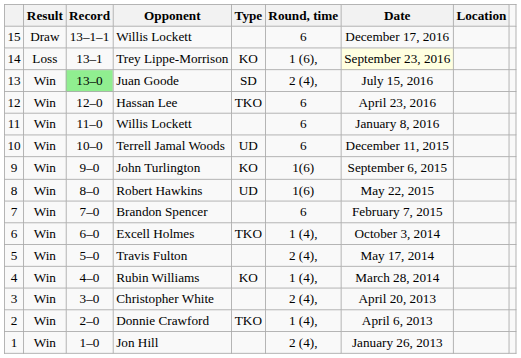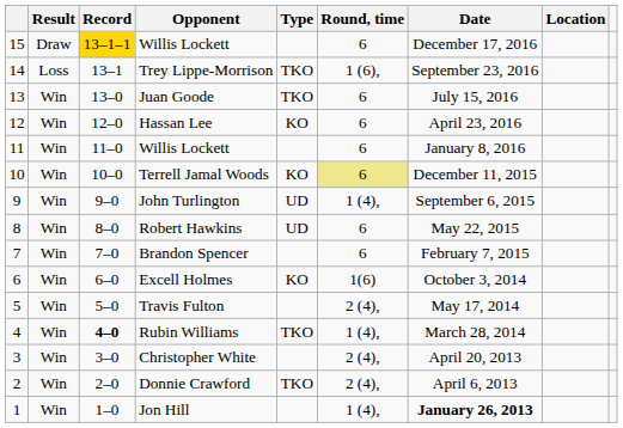 <table class="wikitable" style="text-align:center; font-size:95%">
 <tr>
 <th></th>
 <th>Result</th>
 <th>Record</th>
 <th>Opponent</th>
 <th>Type</th>
 <th>Round, time</th>
 <th>Date</th>
 <th>Location</th>
 </tr>
 <tr>
 <td>15</td>
 <td>Draw</td>
-<td>13–1–1</td>
+<td style="background: gold;">13–1–1</td>
 <td style="text-align:left;"> Willis Lockett</td>
 <td></td>
 <td>6</td>
 <td>December 17, 2016</td>
 <td style="text-align:left;"> </td>
 <td></td>
 </tr>
 <tr>
 <td>14</td>
 <td>Loss</td>
 <td>13–1</td>
 <td style="text-align:left;"> Trey Lippe-Morrison</td>
-<td>KO</td>
+<td>TKO</td>
 <td>1 (6), </td>
-<td style="background: lightyellow;">September 23, 2016</td>
+<td>September 23, 2016</td>
 <td style="text-align:left;"> </td>
 <td></td>
 </tr>
 <tr>
 <td>13</td>
 <td>Win</td>
-<td style="background: lightgreen;">13–0</td>
+<td>13–0</td>
 <td style="text-align:left;"> Juan Goode</td>
-<td>SD</td>
-<td>2 (4), </td>
+<td>TKO</td>
+<td>6</td>
 <td>July 15, 2016</td>
 <td style="text-align:left;"> </td>
 <td></td>
 </tr>
 <tr>
 <td>12</td>
 <td>Win</td>
 <td>12–0</td>
 <td style="text-align:left;"> Hassan Lee</td>
-<td>TKO</td>
+<td>KO</td>
 <td>6</td>
 <td>April 23, 2016</td>
 <td style="text-align:left;"> </td>
 <td></td>
 </tr>
 <tr>
 <td>11</td>
 <td>Win</td>
 <td>11–0</td>
 <td style="text-align:left;"> Willis Lockett</td>
 <td></td>
 <td>6</td>
 <td>January 8, 2016</td>
 <td style="text-align:left;"> </td>
 <td></td>
 </tr>
 <tr>
 <td>10</td>
 <td>Win</td>
 <td>10–0</td>
 <td style="text-align:left;"> Terrell Jamal Woods</td>
-<td>UD</td>
-<td>6</td>
+<td>KO</td>
+<td style="background: khaki;">6</td>
 <td>December 11, 2015</td>
 <td style="text-align:left;"> </td>
 <td></td>
 </tr>
 <tr>
 <td>9</td>
 <td>Win</td>
 <td>9–0</td>
 <td style="text-align:left;"> John Turlington</td>
-<td>KO</td>
-<td>1(6) </td>
+<td>UD</td>
+<td>1 (4), </td>
 <td>September 6, 2015</td>
 <td style="text-align:left;"> </td>
 <td></td>
 </tr>
 <tr>
 <td>8</td>
 <td>Win</td>
 <td>8–0</td>
 <td style="text-align:left;"> Robert Hawkins</td>
 <td>UD</td>
-<td>1(6) </td>
+<td>6</td>
 <td>May 22, 2015</td>
 <td style="text-align:left;"> </td>
 <td></td>
 </tr>
 <tr>
 <td>7</td>
 <td>Win</td>
 <td>7–0</td>
 <td style="text-align:left;"> Brandon Spencer</td>
 <td></td>
 <td>6</td>
 <td>February 7, 2015</td>
 <td style="text-align:left;"> </td>
 <td></td>
 </tr>
 <tr>
 <td>6</td>
 <td>Win</td>
 <td>6–0</td>
 <td style="text-align:left;"> Excell Holmes</td>
-<td>TKO</td>
-<td>1 (4), </td>
+<td>KO</td>
+<td>1(6) </td>
 <td>October 3, 2014</td>
 <td style="text-align:left;"> </td>
 <td></td>
 </tr>
 <tr>
 <td>5</td>
 <td>Win</td>
 <td>5–0</td>
 <td style="text-align:left;"> Travis Fulton</td>
 <td></td>
 <td>2 (4), </td>
 <td>May 17, 2014</td>
 <td style="text-align:left;"> </td>
 <td></td>
 </tr>
 <tr>
 <td>4</td>
 <td>Win</td>
-<td>4–0</td>
+<td><strong>4–0</strong></td>
 <td style="text-align:left;"> Rubin Williams</td>
-<td>KO</td>
+<td>TKO</td>
 <td>1 (4), </td>
 <td>March 28, 2014</td>
 <td style="text-align:left;"> </td>
 <td></td>
 </tr>
 <tr>
 <td>3</td>
 <td>Win</td>
 <td>3–0</td>
 <td style="text-align:left;"> Christopher White</td>
 <td></td>
 <td>2 (4), </td>
 <td>April 20, 2013</td>
 <td style="text-align:left;"> </td>
 <td></td>
 </tr>
 <tr>
 <td>2</td>
 <td>Win</td>
 <td>2–0</td>
 <td style="text-align:left;"> Donnie Crawford</td>
 <td>TKO</td>
-<td>1 (4), </td>
+<td>2 (4), </td>
 <td>April 6, 2013</td>
 <td style="text-align:left;"> </td>
 <td></td>
 </tr>
 <tr>
 <td>1</td>
 <td>Win</td>
 <td>1–0</td>
 <td style="text-align:left;"> Jon Hill</td>
 <td></td>
-<td>2 (4), </td>
-<td>January 26, 2013</td>
+<td>1 (4), </td>
+<td><strong>January 26, 2013</strong></td>
 <td style="text-align:left;"> </td>
 <td></td>
 </tr>
 </table>
